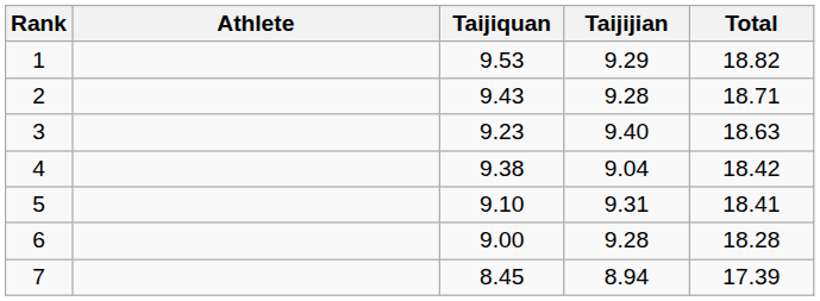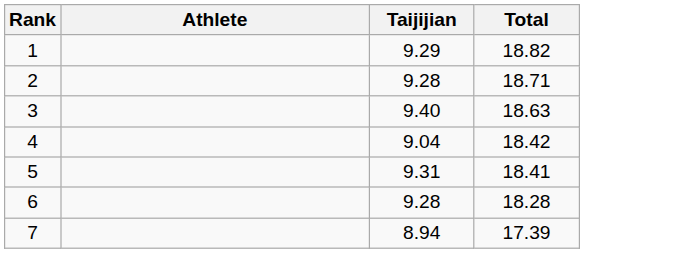 <table class="wikitable" style="text-align:center">
 <tr>
 <th width=20>Rank</th>
 <th width=250>Athlete</th>
-<th width=80>Taijiquan</th>
 <th width=80>Taijijian</th>
 <th width=80>Total</th>
 </tr>
 <tr>
 <td>1</td>
 <td align="left"></td>
-<td>9.53</td>
 <td>9.29</td>
 <td>18.82</td>
 </tr>
 <tr>
 <td>2</td>
 <td align="left"></td>
-<td>9.43</td>
 <td>9.28</td>
 <td>18.71</td>
 </tr>
 <tr>
 <td>3</td>
 <td align="left"></td>
-<td>9.23</td>
 <td>9.40</td>
 <td>18.63</td>
 </tr>
 <tr>
 <td>4</td>
 <td align="left"></td>
-<td>9.38</td>
 <td>9.04</td>
 <td>18.42</td>
 </tr>
 <tr>
 <td>5</td>
 <td align="left"></td>
-<td>9.10</td>
 <td>9.31</td>
 <td>18.41</td>
 </tr>
 <tr>
 <td>6</td>
 <td align="left"></td>
-<td>9.00</td>
 <td>9.28</td>
 <td>18.28</td>
 </tr>
 <tr>
 <td>7</td>
 <td align="left"></td>
-<td>8.45</td>
 <td>8.94</td>
 <td>17.39</td>
 </tr>
 </table>
